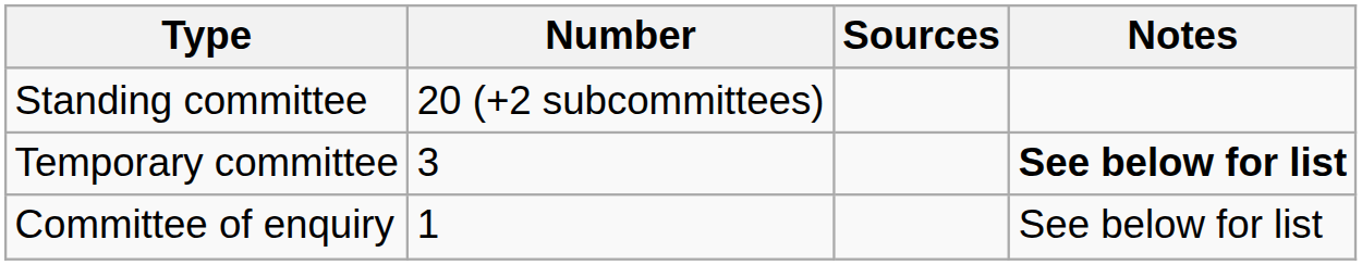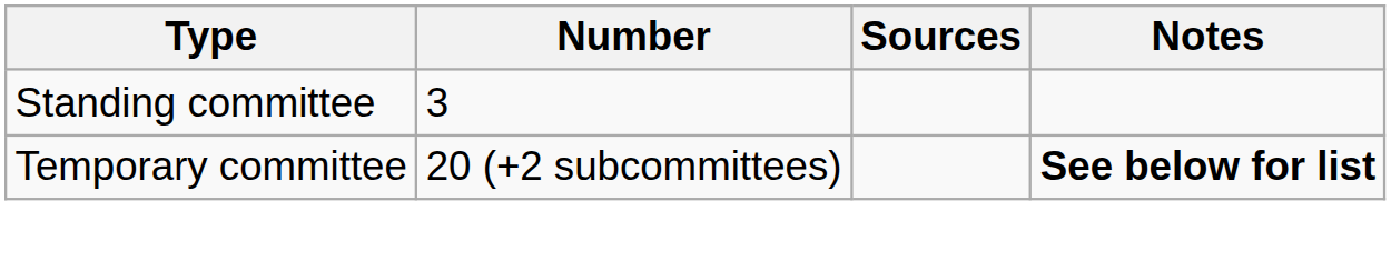 <table class="wikitable">
 <tr>
 <th>Type</th>
 <th>Number</th>
 <th>Sources</th>
 <th>Notes</th>
 </tr>
 <tr>
 <td>Standing committee</td>
-<td>20 (+2 subcommittees)</td>
+<td>3</td>
 <td></td>
 <td></td>
 </tr>
 <tr>
 <td>Temporary committee</td>
-<td>3</td>
+<td>20 (+2 subcommittees)</td>
 <td></td>
 <td><strong>See below for list</strong></td>
 </tr>
-<tr>
-<td>Committee of enquiry</td>
-<td>1</td>
-<td></td>
-<td>See below for list</td>
-</tr>
 </table>
